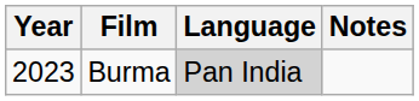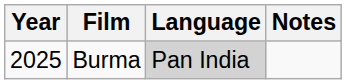 <table class="wikitable sortable">
 <tr>
 <th>Year</th>
 <th>Film</th>
 <th>Language</th>
 <th>Notes</th>
 </tr>
 <tr>
-<td>2023</td>
+<td>2025</td>
 <td>Burma</td>
 <td style="background: lightgrey;">Pan India</td>
 <td></td>
 </tr>
 </table>
